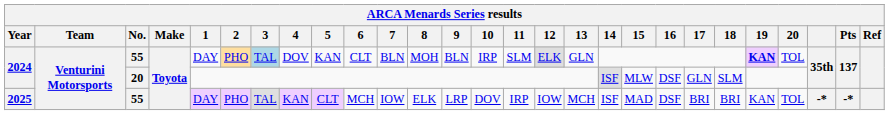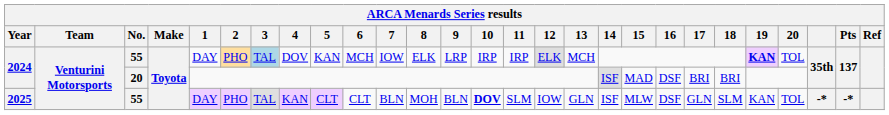 <table class="wikitable" style="text-align:center; font-size:75%">
 <tr>
 <th colspan="27"><a href='#'>ARCA Menards Series</a> results</th>
 </tr>
 <tr>
 <th>Year</th>
 <th>Team</th>
 <th>No.</th>
 <th>Make</th>
 <th>1</th>
 <th>2</th>
 <th>3</th>
 <th>4</th>
 <th>5</th>
 <th>6</th>
 <th>7</th>
 <th>8</th>
 <th>9</th>
 <th>10</th>
 <th>11</th>
 <th>12</th>
 <th>13</th>
 <th>14</th>
 <th>15</th>
 <th>16</th>
 <th>17</th>
 <th>18</th>
 <th>19</th>
 <th>20</th>
 <th></th>
 <th>Pts</th>
 <th>Ref</th>
 </tr>
 <tr>
 <th rowspan=2><a href='#'>2024</a></th>
 <th rowspan=3><a href='#'>Venturini Motorsports</a></th>
 <th>55</th>
 <th rowspan=3><a href='#'>Toyota</a></th>
 <td><a href='#'>DAY</a></td>
 <td style="background:#FFDF9F;"><a href='#'>PHO</a><br></td>
 <td style="background: lightblue;"><a href='#'>TAL</a></td>
 <td><a href='#'>DOV</a></td>
 <td><a href='#'>KAN</a></td>
-<td><a href='#'>CLT</a></td>
-<td><a href='#'>BLN</a></td>
-<td><a href='#'>MOH</a></td>
-<td><a href='#'>BLN</a></td>
+<td><a href='#'>MCH</a></td>
+<td><a href='#'>IOW</a></td>
+<td><a href='#'>ELK</a></td>
+<td><a href='#'>LRP</a></td>
 <td><a href='#'>IRP</a></td>
-<td><a href='#'>SLM</a></td>
+<td><a href='#'>IRP</a></td>
 <td style="background:#DFDFDF;"><a href='#'>ELK</a><br></td>
-<td><a href='#'>GLN</a></td>
+<td><a href='#'>MCH</a></td>
 <td colspan=5></td>
 <td style="background:#EFCFFF;"><strong><a href='#'>KAN</a></strong><br></td>
 <td><a href='#'>TOL</a></td>
 <th rowspan=2>35th</th>
 <th rowspan=2>137</th>
 <th rowspan=2></th>
 </tr>
 <tr>
 <th>20</th>
 <td colspan=13></td>
 <td style="background:#DFDFDF;"><a href='#'>ISF</a><br></td>
-<td><a href='#'>MLW</a></td>
+<td><a href='#'>MAD</a></td>
 <td><a href='#'>DSF</a></td>
-<td><a href='#'>GLN</a></td>
-<td><a href='#'>SLM</a></td>
+<td><a href='#'>BRI</a></td>
+<td><a href='#'>BRI</a></td>
 <td colspan=2></td>
 </tr>
 <tr>
 <th><a href='#'>2025</a></th>
 <th>55</th>
 <td style="background:#EFCFFF;"><a href='#'>DAY</a><br></td>
 <td style="background:#EFCFFF;"><a href='#'>PHO</a><br></td>
 <td style="background:#DFDFDF;"><a href='#'>TAL</a><br></td>
 <td style="background:#EFCFFF;"><a href='#'>KAN</a><br></td>
 <td style="background:#EFCFFF;"><a href='#'>CLT</a><br></td>
-<td><a href='#'>MCH</a></td>
+<td><a href='#'>CLT</a></td>
+<td><a href='#'>BLN</a></td>
+<td><a href='#'>MOH</a></td>
+<td><a href='#'>BLN</a></td>
+<td><strong><a href='#'>DOV</a></strong></td>
+<td><a href='#'>SLM</a></td>
 <td><a href='#'>IOW</a></td>
-<td><a href='#'>ELK</a></td>
-<td><a href='#'>LRP</a></td>
-<td><a href='#'>DOV</a></td>
-<td><a href='#'>IRP</a></td>
-<td><a href='#'>IOW</a></td>
-<td><a href='#'>MCH</a></td>
+<td><a href='#'>GLN</a></td>
 <td><a href='#'>ISF</a></td>
-<td><a href='#'>MAD</a></td>
+<td><a href='#'>MLW</a></td>
 <td><a href='#'>DSF</a></td>
-<td><a href='#'>BRI</a></td>
-<td><a href='#'>BRI</a></td>
+<td><a href='#'>GLN</a></td>
+<td><a href='#'>SLM</a></td>
 <td><a href='#'>KAN</a></td>
 <td><a href='#'>TOL</a></td>
 <th>-*</th>
 <th>-*</th>
 <th></th>
 </tr>
 </table>
